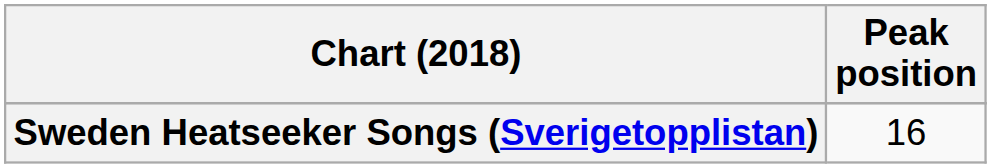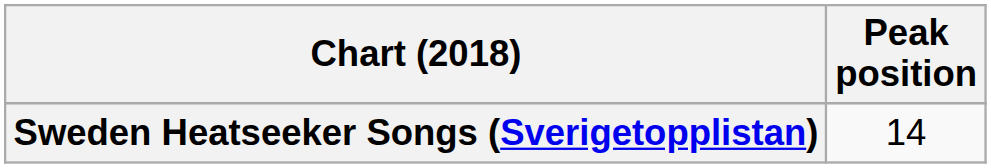 <table class="wikitable sortable plainrowheaders" style="text-align:center">
 <tr>
 <th>Chart (2018)</th>
 <th>Peak<br>position</th>
 </tr>
 <tr>
 </tr>
 <tr>
 <th scope="row">Sweden Heatseeker Songs (<a href='#'>Sverigetopplistan</a>)</th>
-<td>16</td>
+<td>14</td>
 </tr>
 </table>
